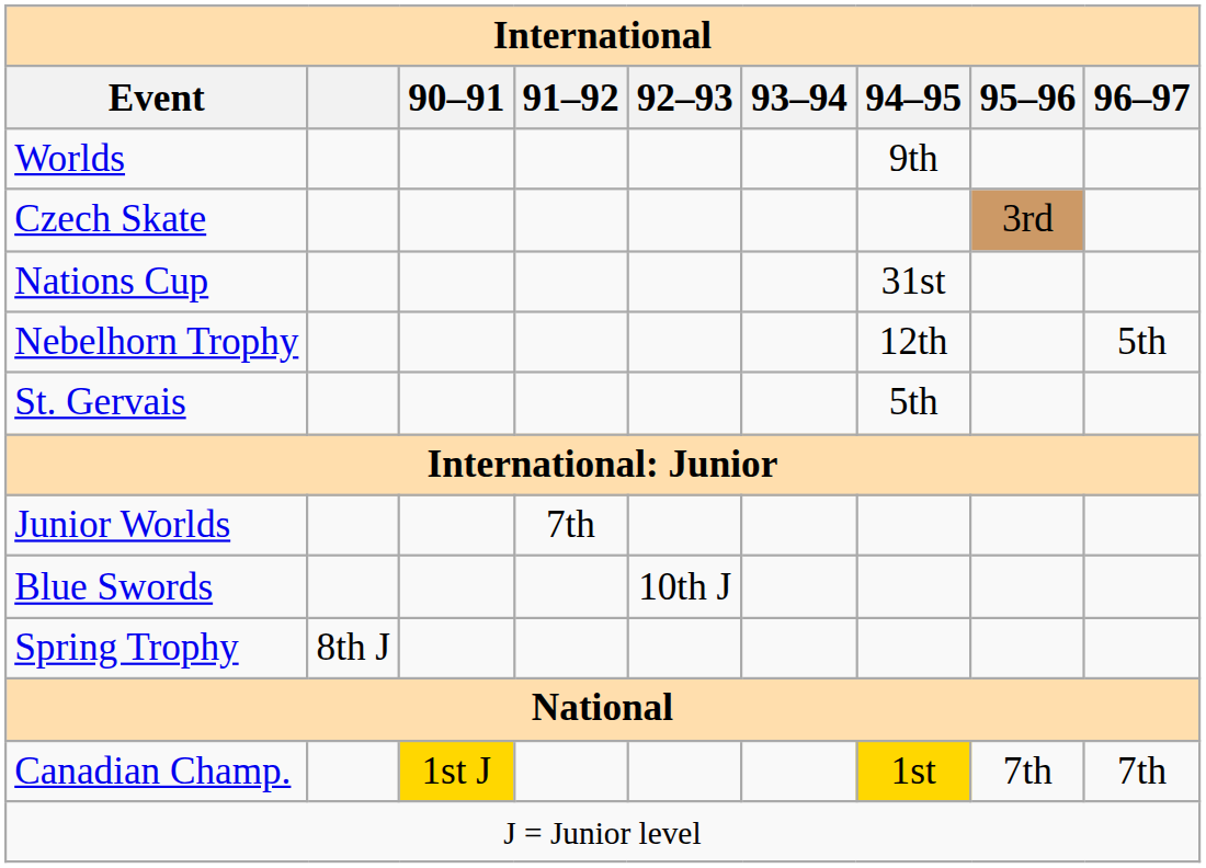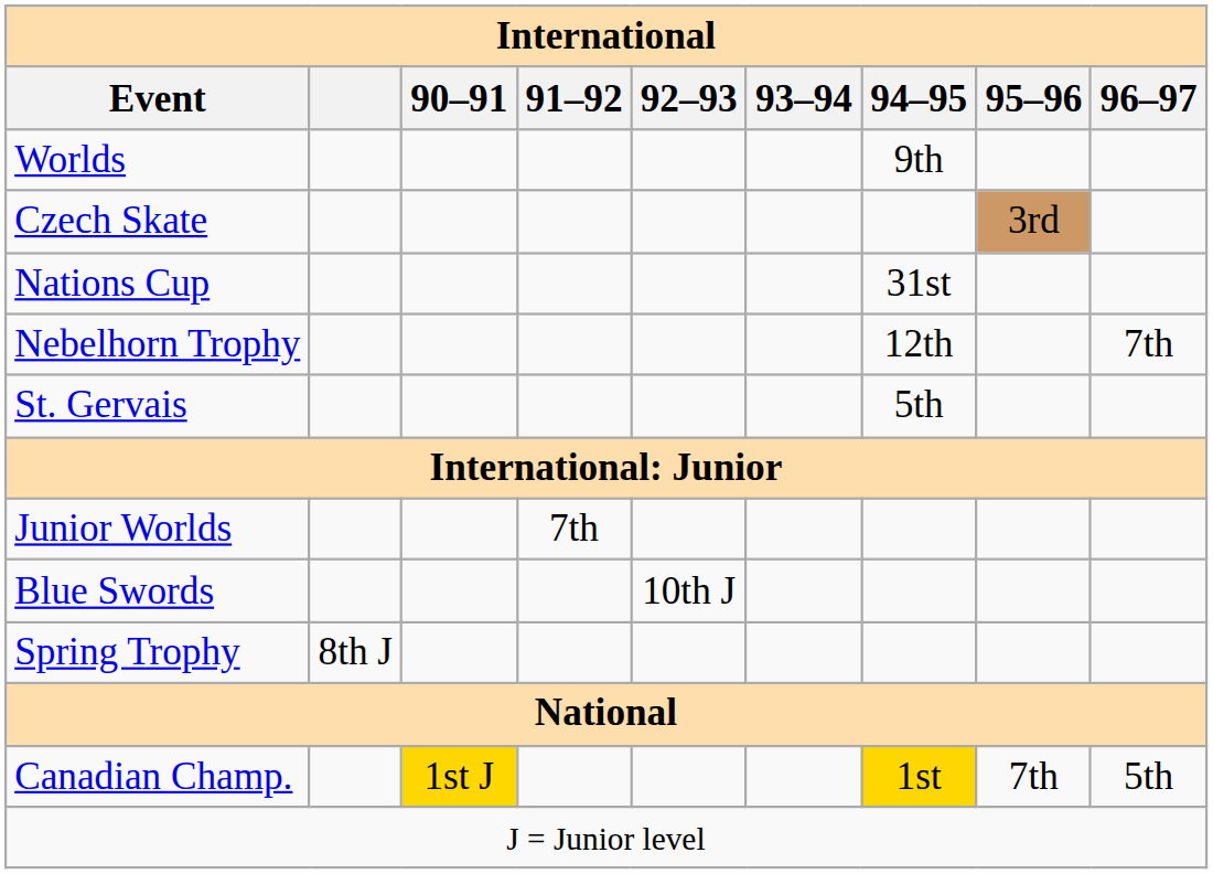 <table class="wikitable" style="text-align:center">
 <tr>
 <th style="background-color: #ffdead; " colspan=9 align=center>International</th>
 </tr>
 <tr>
 <th>Event</th>
 <th></th>
 <th>90–91</th>
 <th>91–92</th>
 <th>92–93</th>
 <th>93–94</th>
 <th>94–95</th>
 <th>95–96</th>
 <th>96–97</th>
 </tr>
 <tr>
 <td align=left><a href='#'>Worlds</a></td>
 <td></td>
 <td></td>
 <td></td>
 <td></td>
 <td></td>
 <td>9th</td>
 <td></td>
 <td></td>
 </tr>
 <tr>
 <td align=left><a href='#'>Czech Skate</a></td>
 <td></td>
 <td></td>
 <td></td>
 <td></td>
 <td></td>
 <td></td>
 <td bgcolor=cc9966>3rd</td>
 <td></td>
 </tr>
 <tr>
 <td align=left><a href='#'>Nations Cup</a></td>
 <td></td>
 <td></td>
 <td></td>
 <td></td>
 <td></td>
 <td>31st</td>
 <td></td>
 <td></td>
 </tr>
 <tr>
 <td align=left><a href='#'>Nebelhorn Trophy</a></td>
 <td></td>
 <td></td>
 <td></td>
 <td></td>
 <td></td>
 <td>12th</td>
 <td></td>
-<td>5th</td>
+<td>7th</td>
 </tr>
 <tr>
 <td align=left><a href='#'>St. Gervais</a></td>
 <td></td>
 <td></td>
 <td></td>
 <td></td>
 <td></td>
 <td>5th</td>
 <td></td>
 <td></td>
 </tr>
 <tr>
 <th style="background-color: #ffdead; " colspan=9 align=center>International: Junior</th>
 </tr>
 <tr>
 <td align=left><a href='#'>Junior Worlds</a></td>
 <td></td>
 <td></td>
 <td>7th</td>
 <td></td>
 <td></td>
 <td></td>
 <td></td>
 <td></td>
 </tr>
 <tr>
 <td align=left><a href='#'>Blue Swords</a></td>
 <td></td>
 <td></td>
 <td></td>
 <td>10th J</td>
 <td></td>
 <td></td>
 <td></td>
 <td></td>
 </tr>
 <tr>
 <td align=left><a href='#'>Spring Trophy</a></td>
 <td>8th J</td>
 <td></td>
 <td></td>
 <td></td>
 <td></td>
 <td></td>
 <td></td>
 <td></td>
 </tr>
 <tr>
 <th style="background-color: #ffdead; " colspan=9 align=center>National</th>
 </tr>
 <tr>
 <td align=left><a href='#'>Canadian Champ.</a></td>
 <td></td>
 <td bgcolor=gold>1st J</td>
 <td></td>
 <td></td>
 <td></td>
 <td bgcolor=gold>1st</td>
 <td>7th</td>
-<td>7th</td>
+<td>5th</td>
 </tr>
 <tr>
 <td colspan=9 align=center><small> J = Junior level </small></td>
 </tr>
 </table>
